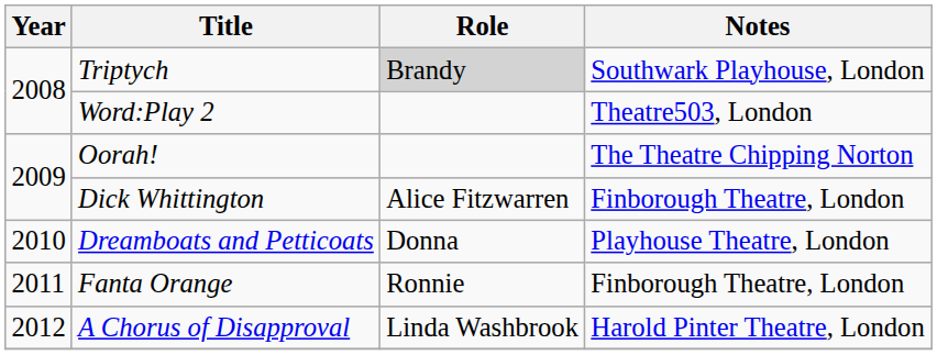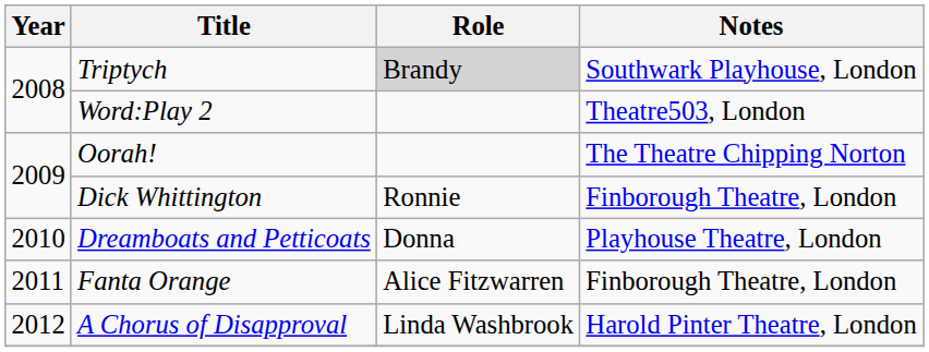 <table class="wikitable sortable">
 <tr>
 <th>Year</th>
 <th>Title</th>
 <th>Role</th>
 <th class="unsortable">Notes</th>
 </tr>
 <tr>
 <td rowspan="2">2008</td>
 <td><em>Triptych</em></td>
 <td style="background: lightgrey;">Brandy</td>
 <td><a href='#'>Southwark Playhouse</a>, London</td>
 </tr>
 <tr>
 <td><em>Word:Play 2</em></td>
 <td></td>
 <td><a href='#'>Theatre503</a>, London</td>
 </tr>
 <tr>
 <td rowspan="2">2009</td>
 <td><em>Oorah!</em></td>
 <td></td>
 <td><a href='#'>The Theatre Chipping Norton</a></td>
 </tr>
 <tr>
 <td><em>Dick Whittington</em></td>
-<td>Alice Fitzwarren</td>
+<td>Ronnie</td>
 <td><a href='#'>Finborough Theatre</a>, London</td>
 </tr>
 <tr>
 <td>2010</td>
 <td><em><a href='#'>Dreamboats and Petticoats</a></em></td>
 <td>Donna</td>
 <td><a href='#'>Playhouse Theatre</a>, London</td>
 </tr>
 <tr>
 <td>2011</td>
 <td><em>Fanta Orange</em></td>
-<td>Ronnie</td>
+<td>Alice Fitzwarren</td>
 <td>Finborough Theatre, London</td>
 </tr>
 <tr>
 <td>2012</td>
 <td><em><a href='#'>A Chorus of Disapproval</a></em></td>
 <td>Linda Washbrook</td>
 <td><a href='#'>Harold Pinter Theatre</a>, London</td>
 </tr>
 <tr>
 </tr>
 </table>
